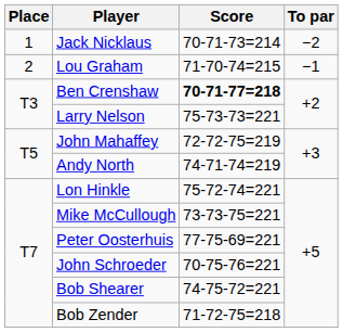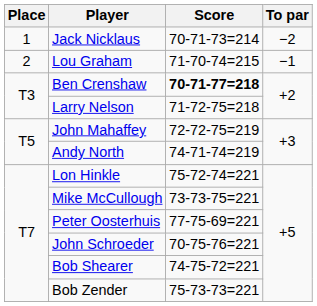 <table class="wikitable">
 <tr>
 <th>Place</th>
 <th>Player</th>
 <th>Score</th>
 <th>To par</th>
 </tr>
 <tr>
 <td align=center>1</td>
 <td> <a href='#'>Jack Nicklaus</a></td>
 <td align=center>70-71-73=214</td>
 <td align=center>−2</td>
 </tr>
 <tr>
 <td align=center>2</td>
 <td> <a href='#'>Lou Graham</a></td>
 <td align=center>71-70-74=215</td>
 <td align=center>−1</td>
 </tr>
 <tr>
 <td rowspan=2 align=center>T3</td>
 <td> <a href='#'>Ben Crenshaw</a></td>
 <td align=center><strong>70-71-77=218</strong></td>
 <td rowspan=2 align=center>+2</td>
 </tr>
 <tr>
 <td> <a href='#'>Larry Nelson</a></td>
-<td align=center>75-73-73=221</td>
+<td align=center>71-72-75=218</td>
 </tr>
 <tr>
 <td rowspan=2 align=center>T5</td>
 <td> <a href='#'>John Mahaffey</a></td>
 <td align=center>72-72-75=219</td>
 <td rowspan=2 align=center>+3</td>
 </tr>
 <tr>
 <td> <a href='#'>Andy North</a></td>
 <td align=center>74-71-74=219</td>
 </tr>
 <tr>
 <td rowspan=6 align=center>T7</td>
 <td> <a href='#'>Lon Hinkle</a></td>
 <td align=center>75-72-74=221</td>
 <td rowspan=6 align=center>+5</td>
 </tr>
 <tr>
 <td> <a href='#'>Mike McCullough</a></td>
 <td align=center>73-73-75=221</td>
 </tr>
 <tr>
 <td> <a href='#'>Peter Oosterhuis</a></td>
 <td align=center>77-75-69=221</td>
 </tr>
 <tr>
 <td> <a href='#'>John Schroeder</a></td>
 <td align=center>70-75-76=221</td>
 </tr>
 <tr>
 <td> <a href='#'>Bob Shearer</a></td>
 <td align=center>74-75-72=221</td>
 </tr>
 <tr>
 <td> Bob Zender</td>
-<td align=center>71-72-75=218</td>
+<td align=center>75-73-73=221</td>
 </tr>
 </table>
